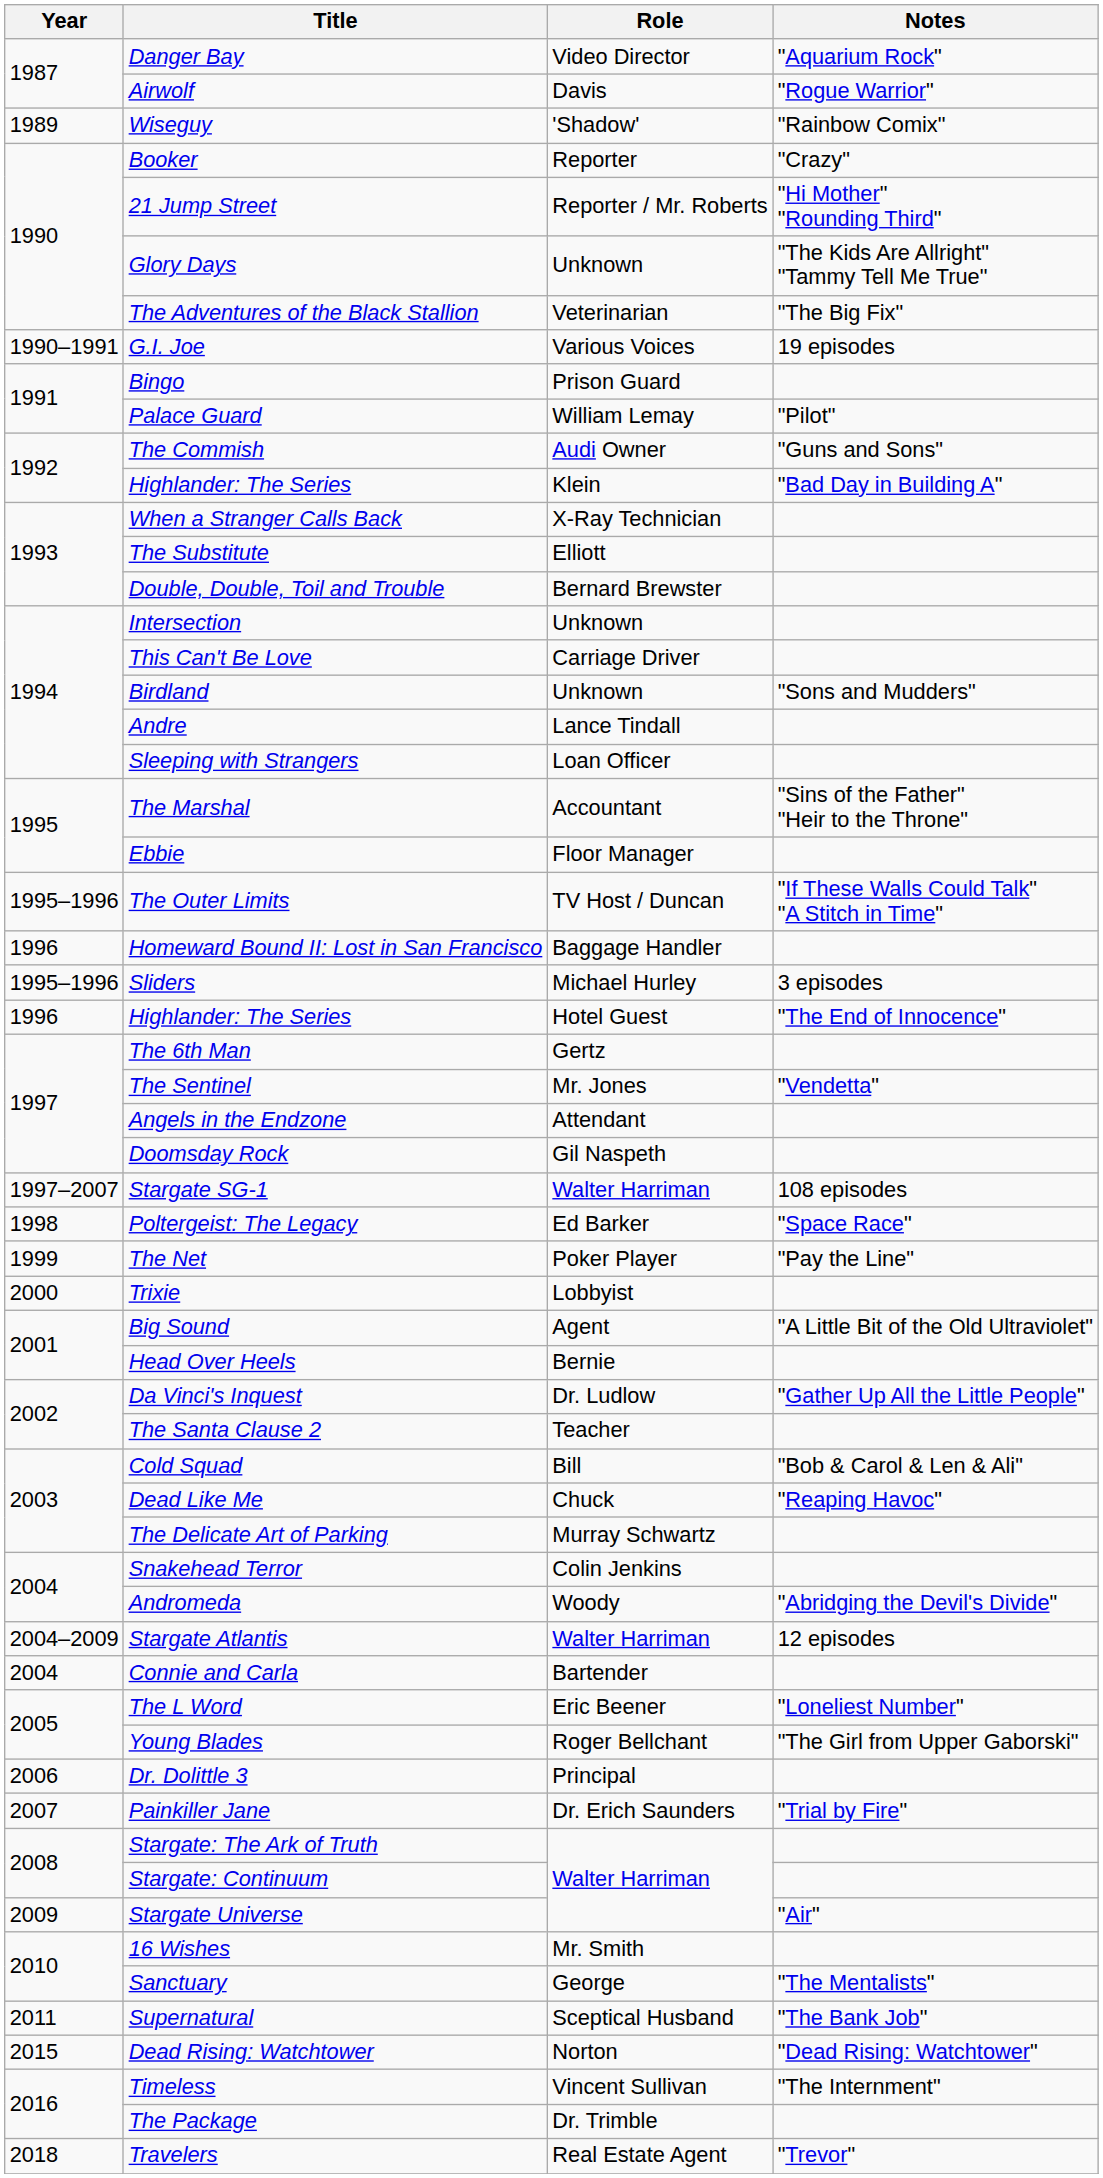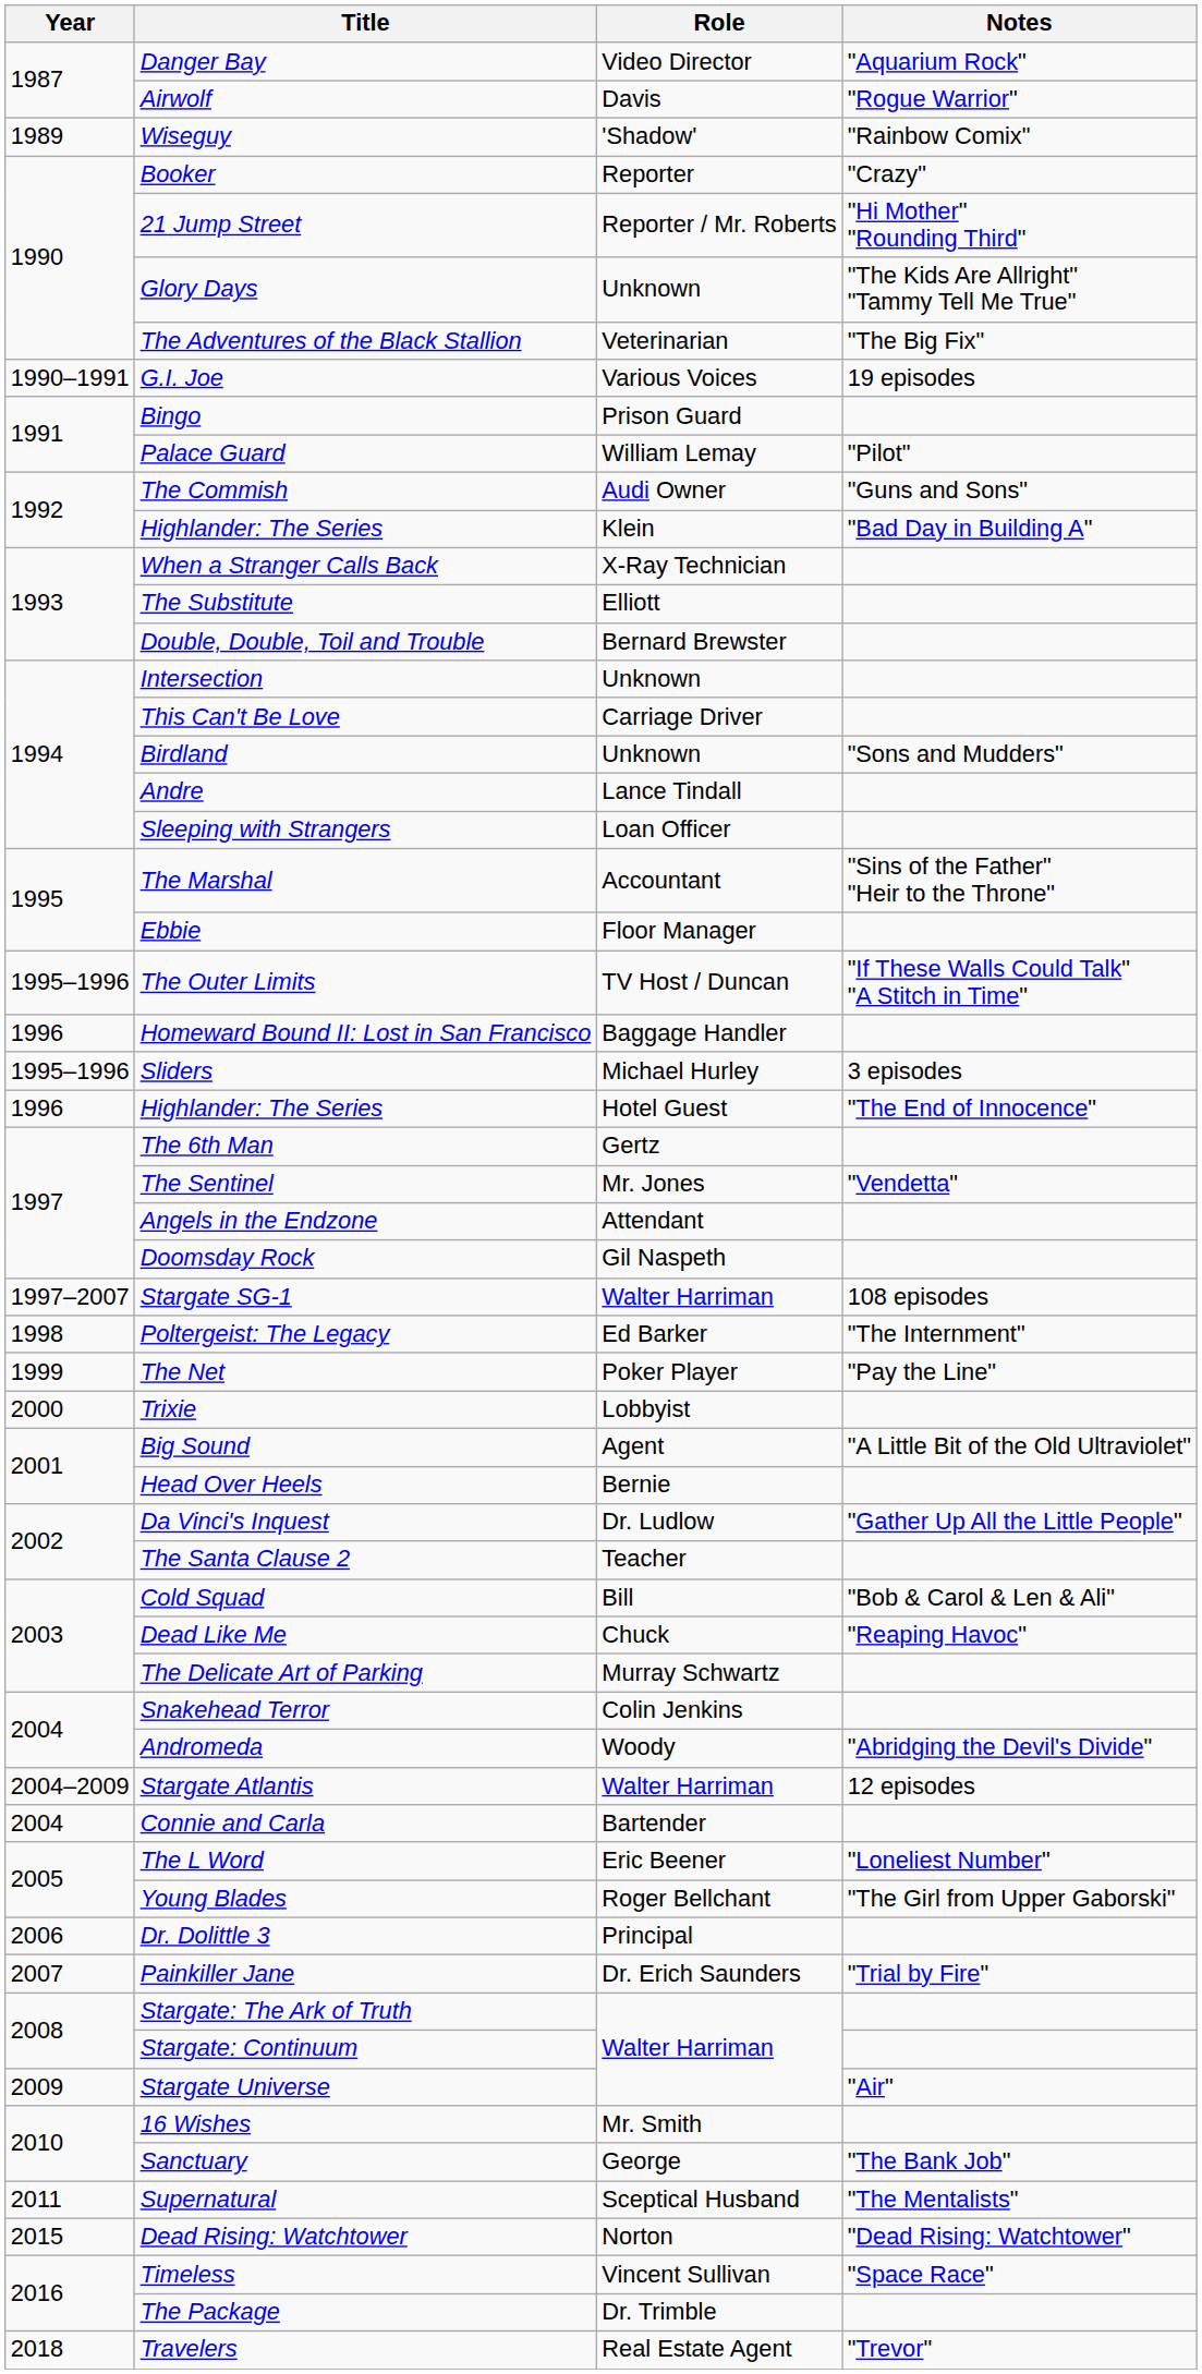 <table class="wikitable sortable">
 <tr>
 <th>Year</th>
 <th>Title</th>
 <th>Role</th>
 <th class="unsortable">Notes</th>
 </tr>
 <tr>
 <td rowspan="2">1987</td>
 <td><em><a href='#'>Danger Bay</a></em></td>
 <td>Video Director</td>
 <td>"<a href='#'>Aquarium Rock</a>"</td>
 </tr>
 <tr>
 <td><em><a href='#'>Airwolf</a></em></td>
 <td>Davis</td>
 <td>"<a href='#'>Rogue Warrior</a>"</td>
 </tr>
 <tr>
 <td>1989</td>
 <td><em><a href='#'>Wiseguy</a></em></td>
 <td>'Shadow'</td>
 <td>"Rainbow Comix"</td>
 </tr>
 <tr>
 <td rowspan="4">1990</td>
 <td><em><a href='#'>Booker</a></em></td>
 <td>Reporter</td>
 <td>"Crazy"</td>
 </tr>
 <tr>
 <td><em><a href='#'>21 Jump Street</a></em></td>
 <td>Reporter / Mr. Roberts</td>
 <td>"<a href='#'>Hi Mother</a>"<br>"<a href='#'>Rounding Third</a>"</td>
 </tr>
 <tr>
 <td><em><a href='#'>Glory Days</a></em></td>
 <td>Unknown</td>
 <td>"The Kids Are Allright"<br>"Tammy Tell Me True"</td>
 </tr>
 <tr>
 <td><em><a href='#'>The Adventures of the Black Stallion</a></em></td>
 <td>Veterinarian</td>
 <td>"The Big Fix"</td>
 </tr>
 <tr>
 <td>1990–1991</td>
 <td><em><a href='#'>G.I. Joe</a></em></td>
 <td>Various Voices</td>
 <td>19 episodes</td>
 </tr>
 <tr>
 <td rowspan="2">1991</td>
 <td><em><a href='#'>Bingo</a></em></td>
 <td>Prison Guard</td>
 <td></td>
 </tr>
 <tr>
 <td><em><a href='#'>Palace Guard</a></em></td>
 <td>William Lemay</td>
 <td>"Pilot"</td>
 </tr>
 <tr>
 <td rowspan="2">1992</td>
 <td><em><a href='#'>The Commish</a></em></td>
 <td><a href='#'>Audi</a> Owner</td>
 <td>"Guns and Sons"</td>
 </tr>
 <tr>
 <td><em><a href='#'>Highlander: The Series</a></em></td>
 <td>Klein</td>
 <td>"<a href='#'>Bad Day in Building A</a>"</td>
 </tr>
 <tr>
 <td rowspan="3">1993</td>
 <td><em><a href='#'>When a Stranger Calls Back</a></em></td>
 <td>X-Ray Technician</td>
 <td></td>
 </tr>
 <tr>
 <td><em><a href='#'>The Substitute</a></em></td>
 <td>Elliott</td>
 <td></td>
 </tr>
 <tr>
 <td><em><a href='#'>Double, Double, Toil and Trouble</a></em></td>
 <td>Bernard Brewster</td>
 <td></td>
 </tr>
 <tr>
 <td rowspan="5">1994</td>
 <td><em><a href='#'>Intersection</a></em></td>
 <td>Unknown</td>
 <td></td>
 </tr>
 <tr>
 <td><em><a href='#'>This Can't Be Love</a></em></td>
 <td>Carriage Driver</td>
 <td></td>
 </tr>
 <tr>
 <td><em><a href='#'>Birdland</a></em></td>
 <td>Unknown</td>
 <td>"Sons and Mudders"</td>
 </tr>
 <tr>
 <td><em><a href='#'>Andre</a></em></td>
 <td>Lance Tindall</td>
 <td></td>
 </tr>
 <tr>
 <td><em><a href='#'>Sleeping with Strangers</a></em></td>
 <td>Loan Officer</td>
 <td></td>
 </tr>
 <tr>
 <td rowspan="2">1995</td>
 <td><em><a href='#'>The Marshal</a></em></td>
 <td>Accountant</td>
 <td>"Sins of the Father"<br>"Heir to the Throne"</td>
 </tr>
 <tr>
 <td><em><a href='#'>Ebbie</a></em></td>
 <td>Floor Manager</td>
 <td></td>
 </tr>
 <tr>
 <td>1995–1996</td>
 <td><em><a href='#'>The Outer Limits</a></em></td>
 <td>TV Host / Duncan</td>
 <td>"<a href='#'>If These Walls Could Talk</a>"<br>"<a href='#'>A Stitch in Time</a>"</td>
 </tr>
 <tr>
 <td>1996</td>
 <td><em><a href='#'>Homeward Bound II: Lost in San Francisco</a></em></td>
 <td>Baggage Handler</td>
 <td></td>
 </tr>
 <tr>
 <td>1995–1996</td>
 <td><em><a href='#'>Sliders</a></em></td>
 <td>Michael Hurley</td>
 <td>3 episodes</td>
 </tr>
 <tr>
 <td>1996</td>
 <td><em><a href='#'>Highlander: The Series</a></em></td>
 <td>Hotel Guest</td>
 <td>"<a href='#'>The End of Innocence</a>"</td>
 </tr>
 <tr>
 <td rowspan="4">1997</td>
 <td><em><a href='#'>The 6th Man</a></em></td>
 <td>Gertz</td>
 <td></td>
 </tr>
 <tr>
 <td><em><a href='#'>The Sentinel</a></em></td>
 <td>Mr. Jones</td>
 <td>"<a href='#'>Vendetta</a>"</td>
 </tr>
 <tr>
 <td><em><a href='#'>Angels in the Endzone</a></em></td>
 <td>Attendant</td>
 <td></td>
 </tr>
 <tr>
 <td><em><a href='#'>Doomsday Rock</a></em></td>
 <td>Gil Naspeth</td>
 <td></td>
 </tr>
 <tr>
 <td>1997–2007</td>
 <td><em><a href='#'>Stargate SG-1</a></em></td>
 <td><a href='#'>Walter Harriman</a></td>
 <td>108 episodes</td>
 </tr>
 <tr>
 <td>1998</td>
 <td><em><a href='#'>Poltergeist: The Legacy</a></em></td>
 <td>Ed Barker</td>
-<td>"<a href='#'>Space Race</a>"</td>
+<td>"The Internment"</td>
 </tr>
 <tr>
 <td>1999</td>
 <td><em><a href='#'>The Net</a></em></td>
 <td>Poker Player</td>
 <td>"Pay the Line"</td>
 </tr>
 <tr>
 <td>2000</td>
 <td><em><a href='#'>Trixie</a></em></td>
 <td>Lobbyist</td>
 <td></td>
 </tr>
 <tr>
 <td rowspan="2">2001</td>
 <td><em><a href='#'>Big Sound</a></em></td>
 <td>Agent</td>
 <td>"A Little Bit of the Old Ultraviolet"</td>
 </tr>
 <tr>
 <td><em><a href='#'>Head Over Heels</a></em></td>
 <td>Bernie</td>
 <td></td>
 </tr>
 <tr>
 <td rowspan="2">2002</td>
 <td><em><a href='#'>Da Vinci's Inquest</a></em></td>
 <td>Dr. Ludlow</td>
 <td>"<a href='#'>Gather Up All the Little People</a>"</td>
 </tr>
 <tr>
 <td><em><a href='#'>The Santa Clause 2</a></em></td>
 <td>Teacher</td>
 <td></td>
 </tr>
 <tr>
 <td rowspan="3">2003</td>
 <td><em><a href='#'>Cold Squad</a></em></td>
 <td>Bill</td>
 <td>"Bob & Carol & Len & Ali"</td>
 </tr>
 <tr>
 <td><em><a href='#'>Dead Like Me</a></em></td>
 <td>Chuck</td>
 <td>"<a href='#'>Reaping Havoc</a>"</td>
 </tr>
 <tr>
 <td><em><a href='#'>The Delicate Art of Parking</a></em></td>
 <td>Murray Schwartz</td>
 <td></td>
 </tr>
 <tr>
 <td rowspan="2">2004</td>
 <td><em><a href='#'>Snakehead Terror</a></em></td>
 <td>Colin Jenkins</td>
 <td></td>
 </tr>
 <tr>
 <td><em><a href='#'>Andromeda</a></em></td>
 <td>Woody</td>
 <td>"<a href='#'>Abridging the Devil's Divide</a>"</td>
 </tr>
 <tr>
 <td>2004–2009</td>
 <td><em><a href='#'>Stargate Atlantis</a></em></td>
 <td><a href='#'>Walter Harriman</a></td>
 <td>12 episodes</td>
 </tr>
 <tr>
 <td>2004</td>
 <td><em><a href='#'>Connie and Carla</a></em></td>
 <td>Bartender</td>
 <td></td>
 </tr>
 <tr>
 <td rowspan="2">2005</td>
 <td><em><a href='#'>The L Word</a></em></td>
 <td>Eric Beener</td>
 <td>"<a href='#'>Loneliest Number</a>"</td>
 </tr>
 <tr>
 <td><em><a href='#'>Young Blades</a></em></td>
 <td>Roger Bellchant</td>
 <td>"The Girl from Upper Gaborski"</td>
 </tr>
 <tr>
 <td>2006</td>
 <td><em><a href='#'>Dr. Dolittle 3</a></em></td>
 <td>Principal</td>
 <td></td>
 </tr>
 <tr>
 <td>2007</td>
 <td><em><a href='#'>Painkiller Jane</a></em></td>
 <td>Dr. Erich Saunders</td>
 <td>"<a href='#'>Trial by Fire</a>"</td>
 </tr>
 <tr>
 <td rowspan="2">2008</td>
 <td><em><a href='#'>Stargate: The Ark of Truth</a></em></td>
 <td rowspan="3"><a href='#'>Walter Harriman</a></td>
 <td></td>
 </tr>
 <tr>
 <td><em><a href='#'>Stargate: Continuum</a></em></td>
 <td></td>
 </tr>
 <tr>
 <td>2009</td>
 <td><em><a href='#'>Stargate Universe</a></em></td>
 <td>"<a href='#'>Air</a>"</td>
 </tr>
 <tr>
 <td rowspan="2">2010</td>
 <td><em><a href='#'>16 Wishes</a></em></td>
 <td>Mr. Smith</td>
 <td></td>
 </tr>
 <tr>
 <td><em><a href='#'>Sanctuary</a></em></td>
 <td>George</td>
-<td>"<a href='#'>The Mentalists</a>"</td>
+<td>"<a href='#'>The Bank Job</a>"</td>
 </tr>
 <tr>
 <td>2011</td>
 <td><em><a href='#'>Supernatural</a></em></td>
 <td>Sceptical Husband</td>
-<td>"<a href='#'>The Bank Job</a>"</td>
+<td>"<a href='#'>The Mentalists</a>"</td>
 </tr>
 <tr>
 <td>2015</td>
 <td><em><a href='#'>Dead Rising: Watchtower</a></em></td>
 <td>Norton</td>
 <td>"<a href='#'>Dead Rising: Watchtower</a>"</td>
 </tr>
 <tr>
 <td rowspan="2">2016</td>
 <td><em><a href='#'>Timeless</a></em></td>
 <td>Vincent Sullivan</td>
-<td>"The Internment"</td>
+<td>"<a href='#'>Space Race</a>"</td>
 </tr>
 <tr>
 <td><em><a href='#'>The Package</a></em></td>
 <td>Dr. Trimble</td>
 <td></td>
 </tr>
 <tr>
 <td>2018</td>
 <td><em><a href='#'>Travelers</a></em></td>
 <td>Real Estate Agent</td>
 <td>"<a href='#'>Trevor</a>"</td>
 </tr>
 </table>
